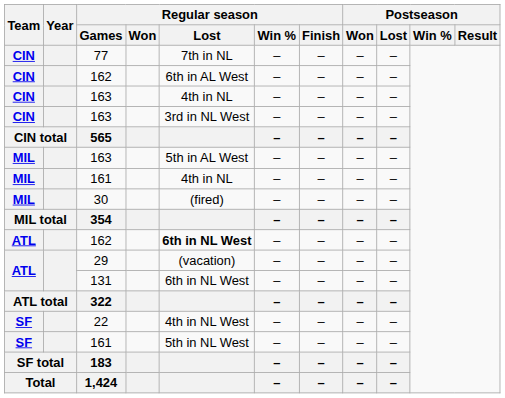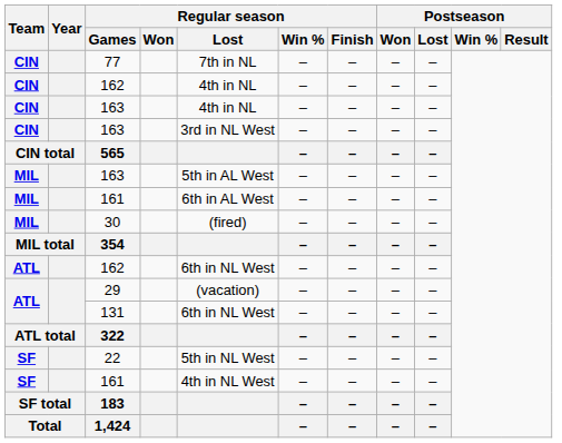 <table class="wikitable" style="font-size: 95%; text-align:center;">
 <tr>
 <th rowspan="2">Team</th>
 <th rowspan="2">Year</th>
 <th colspan="5">Regular season</th>
 <th colspan="4">Postseason</th>
 </tr>
 <tr>
 <th>Games</th>
 <th>Won</th>
 <th>Lost</th>
 <th>Win %</th>
 <th>Finish</th>
 <th>Won</th>
 <th>Lost</th>
 <th>Win %</th>
 <th>Result</th>
 </tr>
 <tr>
 <th><a href='#'>CIN</a></th>
 <th></th>
 <td>77</td>
 <td></td>
 <td>7th in NL</td>
 <td>–</td>
 <td>–</td>
 <td>–</td>
 <td>–</td>
 </tr>
 <tr>
 <th><a href='#'>CIN</a></th>
 <th></th>
 <td>162</td>
 <td></td>
-<td>6th in AL West</td>
+<td>4th in NL</td>
 <td>–</td>
 <td>–</td>
 <td>–</td>
 <td>–</td>
 </tr>
 <tr>
 <th><a href='#'>CIN</a></th>
 <th></th>
 <td>163</td>
 <td></td>
 <td>4th in NL</td>
 <td>–</td>
 <td>–</td>
 <td>–</td>
 <td>–</td>
 </tr>
 <tr>
 <th><a href='#'>CIN</a></th>
 <th></th>
 <td>163</td>
 <td></td>
 <td>3rd in NL West</td>
 <td>–</td>
 <td>–</td>
 <td>–</td>
 <td>–</td>
 </tr>
 <tr>
 <th colspan="2">CIN total</th>
 <th>565</th>
 <th></th>
 <th></th>
 <th>–</th>
 <th>–</th>
 <th>–</th>
 <th>–</th>
 </tr>
 <tr>
 <th><a href='#'>MIL</a></th>
 <th></th>
 <td>163</td>
 <td></td>
 <td>5th in AL West</td>
 <td>–</td>
 <td>–</td>
 <td>–</td>
 <td>–</td>
 </tr>
 <tr>
 <th><a href='#'>MIL</a></th>
 <th></th>
 <td>161</td>
 <td></td>
-<td>4th in NL</td>
+<td>6th in AL West</td>
 <td>–</td>
 <td>–</td>
 <td>–</td>
 <td>–</td>
 </tr>
 <tr>
 <th><a href='#'>MIL</a></th>
 <th></th>
 <td>30</td>
 <td></td>
 <td>(fired)</td>
 <td>–</td>
 <td>–</td>
 <td>–</td>
 <td>–</td>
 </tr>
 <tr>
 <th colspan="2">MIL total</th>
 <th>354</th>
 <th></th>
 <th></th>
 <th>–</th>
 <th>–</th>
 <th>–</th>
 <th>–</th>
 </tr>
 <tr>
 <th><a href='#'>ATL</a></th>
 <th></th>
 <td>162</td>
 <td></td>
-<td><strong>6th in NL West</strong></td>
+<td>6th in NL West</td>
 <td>–</td>
 <td>–</td>
 <td>–</td>
 <td>–</td>
 </tr>
 <tr>
 <th rowspan="2"><a href='#'>ATL</a></th>
 <th rowspan="2"></th>
 <td>29</td>
 <td></td>
 <td>(vacation)</td>
 <td>–</td>
 <td>–</td>
 <td>–</td>
 <td>–</td>
 </tr>
 <tr>
 <td>131</td>
 <td></td>
 <td>6th in NL West</td>
 <td>–</td>
 <td>–</td>
 <td>–</td>
 <td>–</td>
 </tr>
 <tr>
 <th colspan="2">ATL total</th>
 <th>322</th>
 <th></th>
 <th></th>
 <th>–</th>
 <th>–</th>
 <th>–</th>
 <th>–</th>
 </tr>
 <tr>
 <th><a href='#'>SF</a></th>
 <th></th>
 <td>22</td>
 <td></td>
-<td>4th in NL West</td>
+<td>5th in NL West</td>
 <td>–</td>
 <td>–</td>
 <td>–</td>
 <td>–</td>
 </tr>
 <tr>
 <th><a href='#'>SF</a></th>
 <th></th>
 <td>161</td>
 <td></td>
-<td>5th in NL West</td>
+<td>4th in NL West</td>
 <td>–</td>
 <td>–</td>
 <td>–</td>
 <td>–</td>
 </tr>
 <tr>
 <th colspan="2">SF total</th>
 <th>183</th>
 <th></th>
 <th></th>
 <th>–</th>
 <th>–</th>
 <th>–</th>
 <th>–</th>
 </tr>
 <tr>
 <th colspan="2">Total</th>
 <th>1,424</th>
 <th></th>
 <th></th>
 <th>–</th>
 <th>–</th>
 <th>–</th>
 <th>–</th>
 </tr>
 </table>
